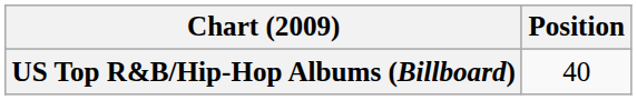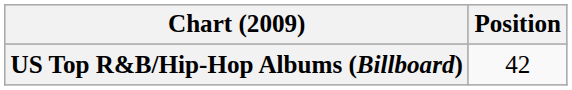 <table class="wikitable sortable plainrowheaders">
 <tr>
 <th scope="col">Chart (2009)</th>
 <th scope="col">Position</th>
 </tr>
 <tr>
 <th scope="row">US Top R&B/Hip-Hop Albums (<em>Billboard</em>)</th>
-<td style="text-align:center;">40</td>
+<td style="text-align:center;">42</td>
 </tr>
 </table>
